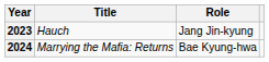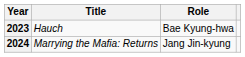 <table class="wikitable plainrowheaders">
 <tr>
 <th scope="col">Year</th>
 <th scope="col">Title</th>
 <th scope="col">Role</th>
 <th scope="col"></th>
 </tr>
 <tr>
 <th scope="row">2023</th>
 <td><em>Hauch</em></td>
-<td>Jang Jin-kyung</td>
+<td>Bae Kyung-hwa</td>
 <td style="text-align:center"></td>
 </tr>
 <tr>
 <th scope="row">2024</th>
 <td><em>Marrying the Mafia: Returns </em></td>
-<td>Bae Kyung-hwa</td>
+<td>Jang Jin-kyung</td>
 <td style="text-align:center"></td>
 </tr>
 </table>
